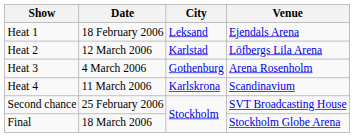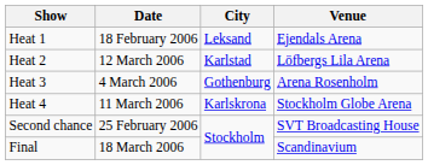 <table class="wikitable" style="margin: 1em auto 1em auto;">
 <tr>
 <th>Show</th>
 <th>Date</th>
 <th>City</th>
 <th>Venue</th>
 </tr>
 <tr>
 <td>Heat 1</td>
 <td>18 February 2006</td>
 <td><a href='#'>Leksand</a></td>
 <td><a href='#'>Ejendals Arena</a></td>
 </tr>
 <tr>
 <td>Heat 2</td>
 <td>12 March 2006</td>
 <td><a href='#'>Karlstad</a></td>
 <td><a href='#'>Löfbergs Lila Arena</a></td>
 </tr>
 <tr>
 <td>Heat 3</td>
 <td>4 March 2006</td>
 <td><a href='#'>Gothenburg</a></td>
 <td><a href='#'>Arena Rosenholm</a></td>
 </tr>
 <tr>
 <td>Heat 4</td>
 <td>11 March 2006</td>
 <td><a href='#'>Karlskrona</a></td>
-<td><a href='#'>Scandinavium</a></td>
+<td><a href='#'>Stockholm Globe Arena</a></td>
 </tr>
 <tr>
 <td>Second chance</td>
 <td>25 February 2006</td>
 <td rowspan="2"><a href='#'>Stockholm</a></td>
 <td><a href='#'>SVT Broadcasting House</a></td>
 </tr>
 <tr>
 <td>Final</td>
 <td>18 March 2006</td>
-<td><a href='#'>Stockholm Globe Arena</a></td>
+<td><a href='#'>Scandinavium</a></td>
 </tr>
 </table>
